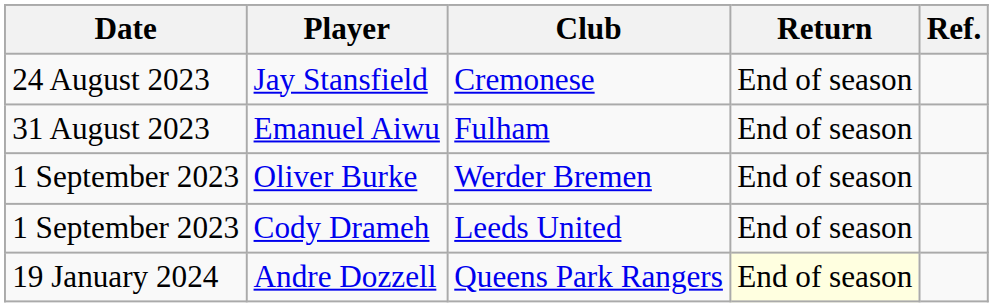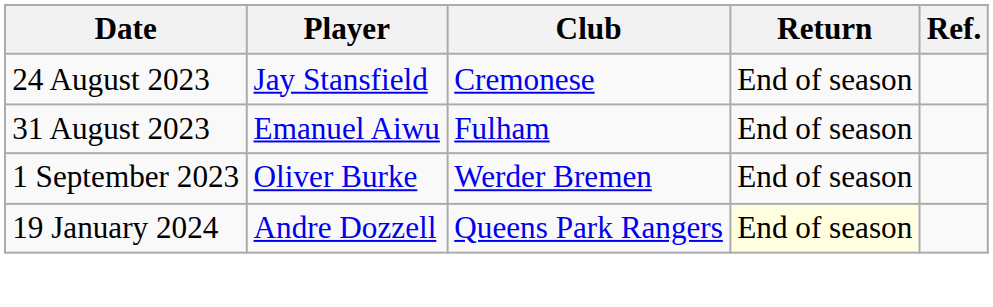 <table class="wikitable">
 <tr>
 <th>Date</th>
 <th>Player</th>
 <th>Club</th>
 <th>Return</th>
 <th>Ref.</th>
 </tr>
 <tr>
 <td>24 August 2023</td>
 <td><a href='#'>Jay Stansfield</a></td>
 <td><a href='#'>Cremonese</a></td>
 <td>End of season</td>
 <td style="text-align:center;"></td>
 </tr>
 <tr>
 <td>31 August 2023</td>
 <td><a href='#'>Emanuel Aiwu</a></td>
 <td><a href='#'>Fulham</a></td>
 <td>End of season</td>
 <td style="text-align:center;"></td>
 </tr>
 <tr>
 <td>1 September 2023</td>
 <td><a href='#'>Oliver Burke</a></td>
 <td><a href='#'>Werder Bremen</a></td>
 <td>End of season</td>
 <td style="text-align:center;"></td>
 </tr>
 <tr>
-<td>1 September 2023</td>
-<td><a href='#'>Cody Drameh</a></td>
-<td><a href='#'>Leeds United</a></td>
-<td>End of season</td>
-<td style="text-align:center;"></td>
-</tr>
-<tr>
 <td>19 January 2024</td>
 <td><a href='#'>Andre Dozzell</a></td>
 <td><a href='#'>Queens Park Rangers</a></td>
 <td style="background: lightyellow;">End of season</td>
 <td style="text-align:center;"></td>
 </tr>
 </table>
